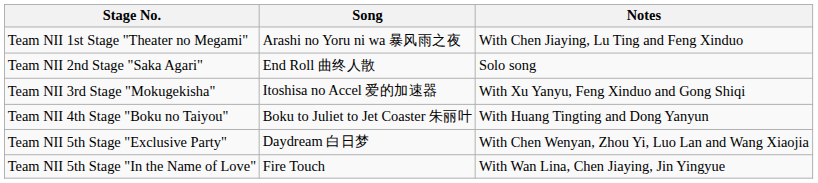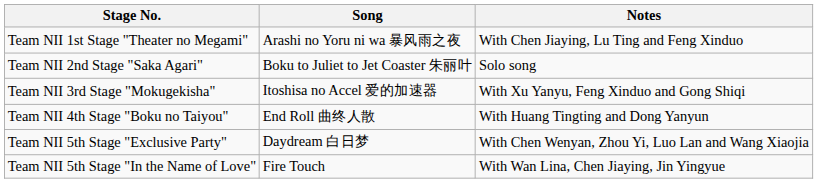 <table class="wikitable">
 <tr>
 <th>Stage No.</th>
 <th>Song</th>
 <th>Notes</th>
 </tr>
 <tr>
 <td>Team NII 1st Stage "Theater no Megami"</td>
 <td>Arashi no Yoru ni wa 暴风雨之夜</td>
 <td>With Chen Jiaying, Lu Ting and Feng Xinduo</td>
 </tr>
 <tr>
 <td>Team NII 2nd Stage "Saka Agari"</td>
-<td>End Roll 曲终人散</td>
+<td>Boku to Juliet to Jet Coaster 朱丽叶</td>
 <td>Solo song</td>
 </tr>
 <tr>
 <td>Team NII 3rd Stage "Mokugekisha"</td>
 <td>Itoshisa no Accel 爱的加速器</td>
 <td>With Xu Yanyu, Feng Xinduo and Gong Shiqi</td>
 </tr>
 <tr>
 <td>Team NII 4th Stage "Boku no Taiyou"</td>
-<td>Boku to Juliet to Jet Coaster 朱丽叶</td>
+<td>End Roll 曲终人散</td>
 <td>With Huang Tingting and Dong Yanyun</td>
 </tr>
 <tr>
 <td>Team NII 5th Stage "Exclusive Party"</td>
 <td>Daydream 白日梦</td>
 <td>With Chen Wenyan, Zhou Yi, Luo Lan and Wang Xiaojia</td>
 </tr>
 <tr>
 <td>Team NII 5th Stage "In the Name of Love"</td>
 <td>Fire Touch</td>
 <td>With Wan Lina, Chen Jiaying, Jin Yingyue</td>
 </tr>
 </table>
